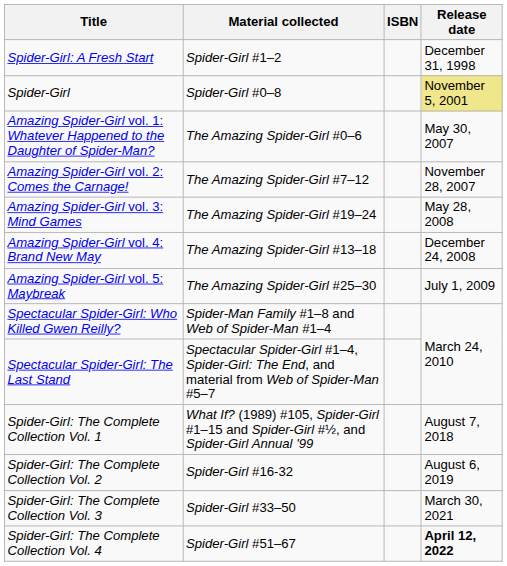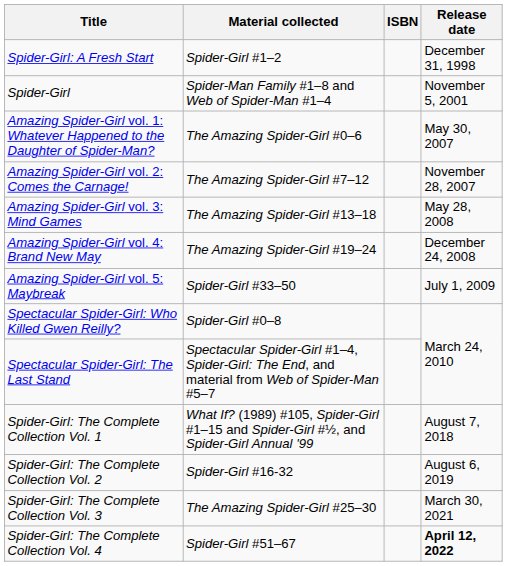 <table class="wikitable">
 <tr>
 <th>Title</th>
 <th>Material collected</th>
 <th>ISBN</th>
 <th>Release date</th>
 </tr>
 <tr>
 <td><em><a href='#'>Spider-Girl: A Fresh Start</a></em></td>
 <td><em>Spider-Girl</em> #1–2</td>
 <td></td>
 <td>December 31, 1998</td>
 </tr>
 <tr>
 <td><em>Spider-Girl</em></td>
-<td><em>Spider-Girl</em> #0–8</td>
+<td><em>Spider-Man Family</em> #1–8 and <em>Web of Spider-Man</em> #1–4</td>
 <td></td>
-<td style="background: khaki;">November 5, 2001</td>
+<td>November 5, 2001</td>
 </tr>
 <tr>
 <td><a href='#'><em>Amazing Spider-Girl</em> vol. 1: <em>Whatever Happened to the Daughter of Spider-Man?</em></a></td>
 <td><em>The Amazing Spider-Girl</em> #0–6</td>
 <td></td>
 <td>May 30, 2007</td>
 </tr>
 <tr>
 <td><a href='#'><em>Amazing Spider-Girl</em> vol. 2: <em>Comes the Carnage!</em></a></td>
 <td><em>The Amazing Spider-Girl</em> #7–12</td>
 <td></td>
 <td>November 28, 2007</td>
 </tr>
 <tr>
 <td><a href='#'><em>Amazing Spider-Girl</em> vol. 3: <em>Mind Games</em></a></td>
-<td><em>The Amazing Spider-Girl</em> #19–24</td>
+<td><em>The Amazing Spider-Girl</em> #13–18</td>
 <td></td>
 <td>May 28, 2008</td>
 </tr>
 <tr>
 <td><a href='#'><em>Amazing Spider-Girl</em> vol. 4: <em>Brand New May</em></a></td>
-<td><em>The Amazing Spider-Girl</em> #13–18</td>
+<td><em>The Amazing Spider-Girl</em> #19–24</td>
 <td></td>
 <td>December 24, 2008</td>
 </tr>
 <tr>
 <td><a href='#'><em>Amazing Spider-Girl</em> vol. 5: <em>Maybreak</em></a></td>
-<td><em>The Amazing Spider-Girl</em> #25–30</td>
+<td><em>Spider-Girl</em> #33–50</td>
 <td></td>
 <td>July 1, 2009</td>
 </tr>
 <tr>
 <td><em><a href='#'>Spectacular Spider-Girl: Who Killed Gwen Reilly?</a></em></td>
-<td><em>Spider-Man Family</em> #1–8 and <em>Web of Spider-Man</em> #1–4</td>
+<td><em>Spider-Girl</em> #0–8</td>
 <td></td>
 <td rowspan="2">March 24, 2010</td>
 </tr>
 <tr>
 <td><em><a href='#'>Spectacular Spider-Girl: The Last Stand</a></em></td>
 <td><em>Spectacular Spider-Girl</em> #1–4, <em>Spider-Girl: The End</em>, and material from <em>Web of Spider-Man</em> #5–7</td>
 <td></td>
 </tr>
 <tr>
 <td><em>Spider-Girl: The Complete Collection Vol. 1</em></td>
 <td><em>What If?</em> (1989) #105, <em>Spider-Girl</em> #1–15 and <em>Spider-Girl</em> #½, and <em>Spider-Girl Annual '99</em></td>
 <td></td>
 <td>August 7, 2018</td>
 </tr>
 <tr>
 <td><em>Spider-Girl: The Complete Collection Vol. 2</em></td>
 <td><em>Spider-Girl</em> #16-32</td>
 <td></td>
 <td>August 6, 2019</td>
 </tr>
 <tr>
 <td><em>Spider-Girl: The Complete Collection Vol. 3</em></td>
-<td><em>Spider-Girl</em> #33–50</td>
+<td><em>The Amazing Spider-Girl</em> #25–30</td>
 <td></td>
 <td>March 30, 2021</td>
 </tr>
 <tr>
 <td><em>Spider-Girl: The Complete Collection Vol. 4</em></td>
 <td><em>Spider-Girl</em> #51–67</td>
 <td></td>
 <td><strong>April 12, 2022</strong></td>
 </tr>
 </table>
